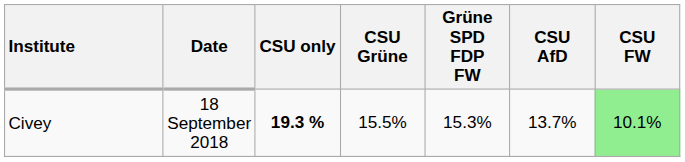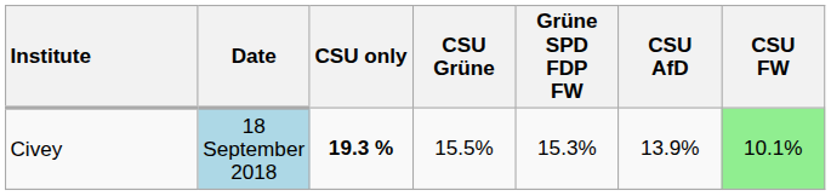 <table class="wikitable sortable zebra" style="text-align:center; width:50%;">
 <tr>
 <th style="text-align:left;border-bottom:3px solid #AAAAAA;">Institute</th>
 <th style="width:4.5em;border-bottom:3px solid #AAAAAA;">Date</th>
 <th style="width: 4.5em;border-bottom:3px solid #;">CSU only</th>
 <th style="width: 4.5em;border-bottom:3px solid #;">CSU<br>Grüne</th>
 <th style="width: 4.5em;border-bottom:3px solid #;">Grüne<br>SPD<br>FDP<br>FW</th>
 <th style="width: 4.5em;border-bottom:3px solid #;">CSU<br>AfD</th>
 <th style="width: 4.5em;border-bottom:3px solid #;">CSU<br>FW</th>
 </tr>
 <tr>
 <td style="text-align: left;">Civey</td>
-<td>18 September 2018</td>
+<td style="background: lightblue;">18 September 2018</td>
 <td style="background:#;"><strong>19.3 %</strong></td>
 <td>15.5%</td>
 <td>15.3%</td>
-<td>13.7%</td>
+<td>13.9%</td>
 <td style="background: lightgreen;">10.1%</td>
 </tr>
 <tr>
 </tr>
 </table>
